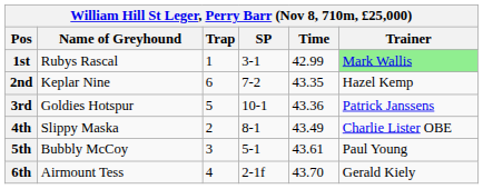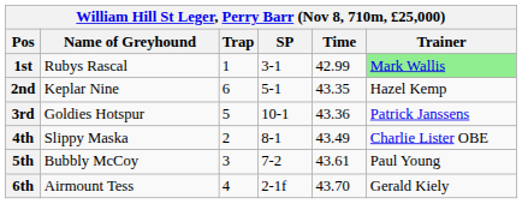 <table class="wikitable">
 <tr>
 <th colspan="6"><a href='#'>William Hill St Leger</a>, <a href='#'>Perry Barr</a> (Nov 8, 710m, £25,000)</th>
 </tr>
 <tr>
 <th width=30>Pos</th>
 <th width=180>Name of Greyhound</th>
 <th width=30>Trap</th>
 <th width=50>SP</th>
 <th width=50>Time</th>
 <th width=150>Trainer</th>
 </tr>
 <tr>
 <th>1st</th>
 <td>Rubys Rascal </td>
 <td>1</td>
 <td>3-1</td>
 <td>42.99</td>
 <td style="background: lightgreen;"><a href='#'>Mark Wallis</a></td>
 </tr>
 <tr>
 <th>2nd</th>
 <td>Keplar Nine</td>
 <td>6</td>
-<td>7-2</td>
+<td>5-1</td>
 <td>43.35</td>
 <td>Hazel Kemp</td>
 </tr>
 <tr>
 <th>3rd</th>
 <td>Goldies Hotspur</td>
 <td>5</td>
 <td>10-1</td>
 <td>43.36</td>
 <td><a href='#'>Patrick Janssens</a></td>
 </tr>
 <tr>
 <th>4th</th>
 <td>Slippy Maska</td>
 <td>2</td>
 <td>8-1</td>
 <td>43.49</td>
 <td><a href='#'>Charlie Lister</a> OBE</td>
 </tr>
 <tr>
 <th>5th</th>
 <td>Bubbly McCoy</td>
 <td>3</td>
-<td>5-1</td>
+<td>7-2</td>
 <td>43.61</td>
 <td>Paul Young</td>
 </tr>
 <tr>
 <th>6th</th>
 <td>Airmount Tess</td>
 <td>4</td>
 <td>2-1f</td>
 <td>43.70</td>
 <td>Gerald Kiely</td>
 </tr>
 </table>
